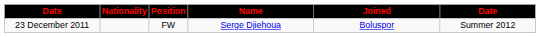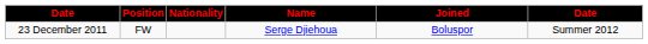 <table class="wikitable" style="text-align:center; font-size:90%">
 <tr>
 <th style="background:#000000; color:#FF0000; width:150px;">Date</th>
+<th style="background:#000000; color:#FF0000; width:55px;">Position</th>
 <th style="background:#000000; color:#FF0000; width:55px;">Nationality</th>
-<th style="background:#000000; color:#FF0000; width:55px;">Position</th>
 <th style="background:#000000; color:#FF0000; width:200px;">Name</th>
 <th style="background:#000000; color:#FF0000; width:200px;">Joined</th>
 <th style="background:#000000; color:#FF0000; width:150px;">Date</th>
 </tr>
 <tr>
 <td>23 December 2011</td>
+<td>FW</td>
 <td></td>
-<td>FW</td>
 <td><a href='#'>Serge Djiehoua</a></td>
 <td><a href='#'>Boluspor</a></td>
 <td>Summer 2012</td>
 </tr>
 </table>
